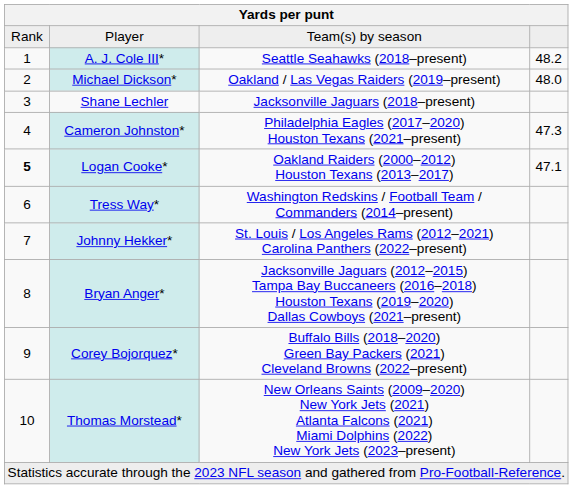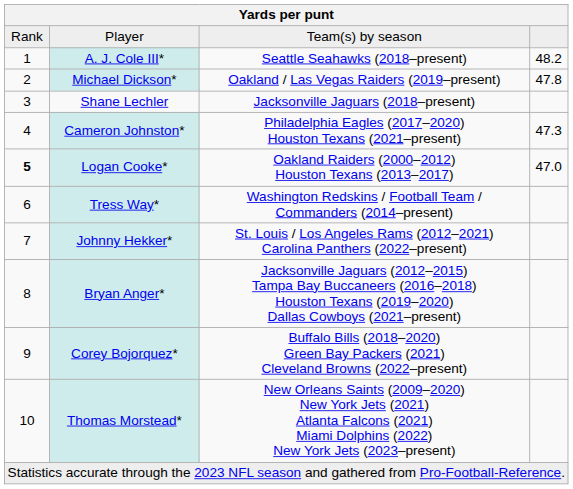 <table class="wikitable" style='text-align: center;'>
 <tr>
 <th colspan="4">Yards per punt</th>
 </tr>
 <tr>
 <td style="background:#eee;">Rank</td>
 <td style="background:#eee;">Player</td>
 <td style="background:#eee;">Team(s) by season</td>
 <td style="background:#eee;"></td>
 </tr>
 <tr>
 <td>1</td>
 <td style="background:#cfecec;"><a href='#'>A. J. Cole III</a>*</td>
 <td><a href='#'>Seattle Seahawks</a> (<a href='#'>2018</a>–present)</td>
 <td>48.2</td>
 </tr>
 <tr>
 <td>2</td>
 <td style="background:#cfecec;"><a href='#'>Michael Dickson</a>*</td>
 <td><a href='#'>Oakland</a> / <a href='#'>Las Vegas Raiders</a> (<a href='#'>2019</a>–present)</td>
-<td>48.0</td>
+<td>47.8</td>
 </tr>
 <tr>
 <td>3</td>
 <td><a href='#'>Shane Lechler</a></td>
 <td><a href='#'>Jacksonville Jaguars</a> (<a href='#'>2018</a>–present)</td>
 <td></td>
 </tr>
 <tr>
 <td>4</td>
 <td style="background:#cfecec;"><a href='#'>Cameron Johnston</a>*</td>
 <td><a href='#'>Philadelphia Eagles</a> (<a href='#'>2017</a>–<a href='#'>2020</a>)<br><a href='#'>Houston Texans</a> (<a href='#'>2021</a>–present)</td>
 <td>47.3</td>
 </tr>
 <tr>
 <td><strong>5</strong></td>
 <td style="background:#cfecec;"><a href='#'>Logan Cooke</a>*</td>
 <td><a href='#'>Oakland Raiders</a> (<a href='#'>2000</a>–<a href='#'>2012</a>)<br><a href='#'>Houston Texans</a> (<a href='#'>2013</a>–<a href='#'>2017</a>)</td>
-<td>47.1</td>
+<td>47.0</td>
 </tr>
 <tr>
 <td>6</td>
 <td style="background:#cfecec;"><a href='#'>Tress Way</a>*</td>
 <td><a href='#'>Washington Redskins</a> / <a href='#'>Football Team</a> / <br> <a href='#'>Commanders</a> (<a href='#'>2014</a>–present)</td>
 <td></td>
 </tr>
 <tr>
 <td>7</td>
 <td style="background:#cfecec;"><a href='#'>Johnny Hekker</a>*</td>
 <td><a href='#'>St. Louis</a> / <a href='#'>Los Angeles Rams</a> (<a href='#'>2012</a>–<a href='#'>2021</a>)<br><a href='#'>Carolina Panthers</a> (<a href='#'>2022</a>–present)</td>
 <td></td>
 </tr>
 <tr>
 <td>8</td>
 <td style="background:#cfecec;"><a href='#'>Bryan Anger</a>*</td>
 <td><a href='#'>Jacksonville Jaguars</a>  (<a href='#'>2012</a>–<a href='#'>2015</a>)<br><a href='#'>Tampa Bay Buccaneers</a> (<a href='#'>2016</a>–<a href='#'>2018</a>)<br><a href='#'>Houston Texans</a> (<a href='#'>2019</a>–<a href='#'>2020</a>)<br><a href='#'>Dallas Cowboys</a> (<a href='#'>2021</a>–present)</td>
 <td></td>
 </tr>
 <tr>
 <td>9</td>
 <td style="background:#cfecec;"><a href='#'>Corey Bojorquez</a>*</td>
 <td><a href='#'>Buffalo Bills</a>  (<a href='#'>2018</a>–<a href='#'>2020</a>)<br><a href='#'>Green Bay Packers</a> (<a href='#'>2021</a>)<br><a href='#'>Cleveland Browns</a> (<a href='#'>2022</a>–present)</td>
 <td></td>
 </tr>
 <tr>
 <td>10</td>
 <td style="background:#cfecec;"><a href='#'>Thomas Morstead</a>*</td>
 <td><a href='#'>New Orleans Saints</a>  (<a href='#'>2009</a>–<a href='#'>2020</a>)<br><a href='#'>New York Jets</a> (<a href='#'>2021</a>)<br><a href='#'>Atlanta Falcons</a> (<a href='#'>2021</a>)<br><a href='#'>Miami Dolphins</a> (<a href='#'>2022</a>)<br><a href='#'>New York Jets</a> (<a href='#'>2023</a>–present)</td>
 <td></td>
 </tr>
 <tr class="sortbottom" style="background:#eee;">
 <td style="text-align:center;" colspan="4">Statistics accurate through the <a href='#'>2023 NFL season</a> and gathered from <a href='#'>Pro-Football-Reference</a>.</td>
 </tr>
 </table>
